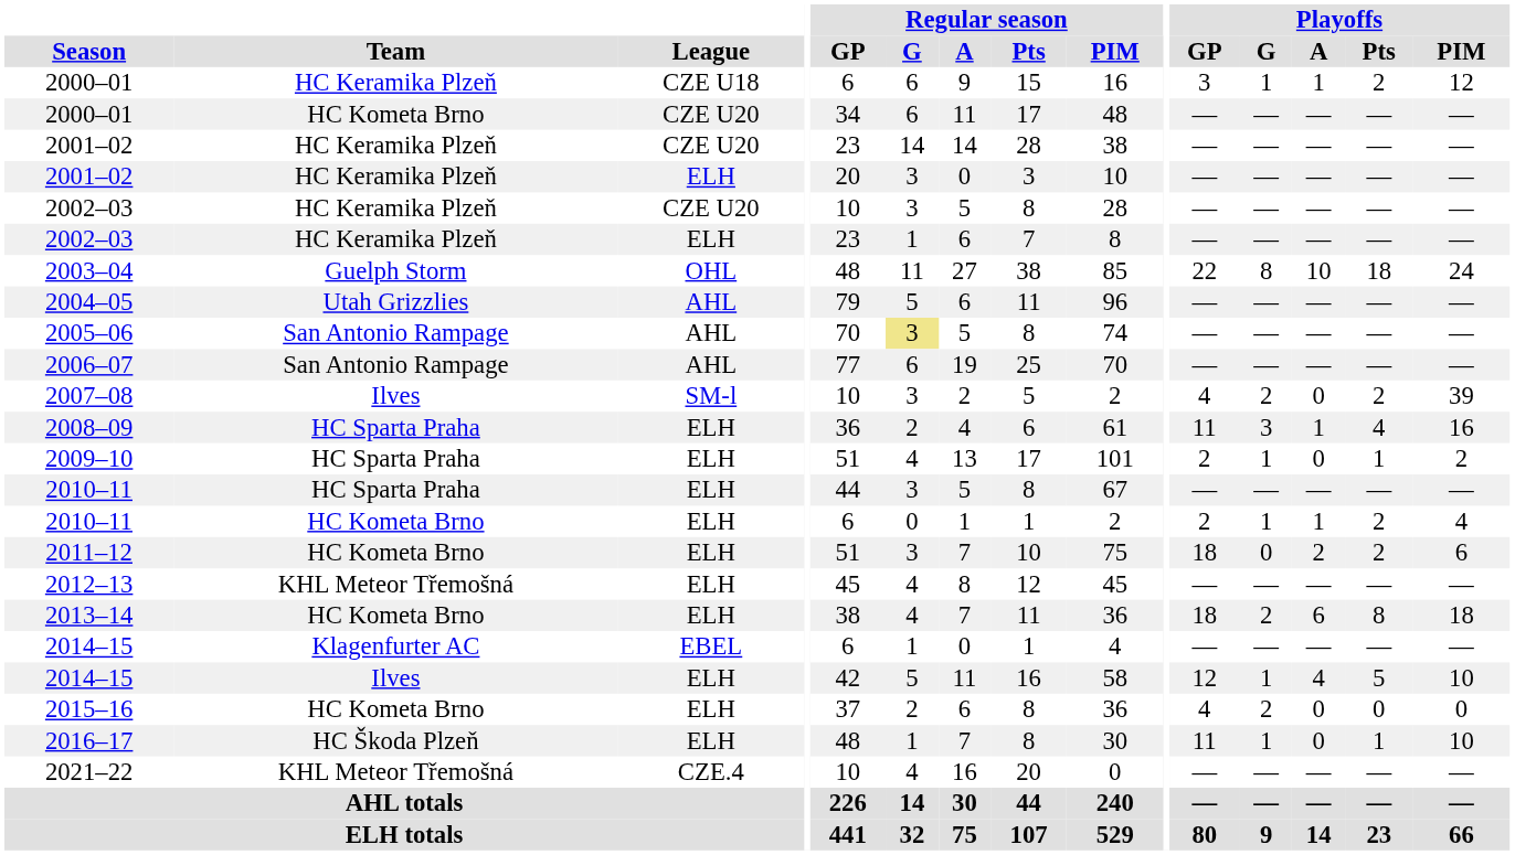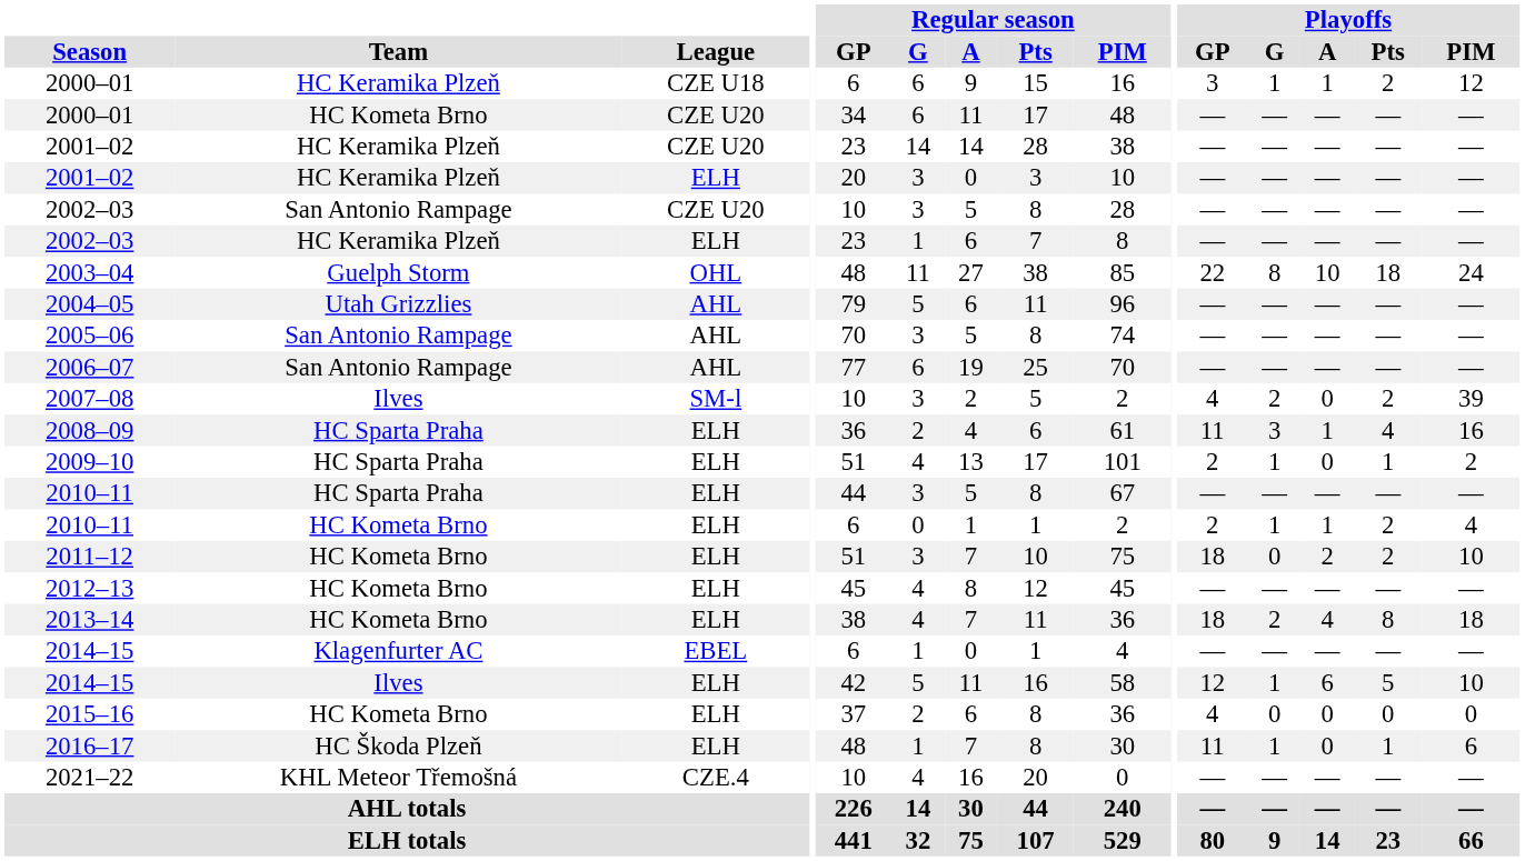 <table border="0" cellpadding="1" cellspacing="0" style="text-align:center; width:60em">
 <tr bgcolor="#e0e0e0">
 <th colspan="3" bgcolor="#ffffff"></th>
 <th rowspan="99" bgcolor="#ffffff"></th>
 <th colspan="5"><a href='#'>Regular season</a></th>
 <th rowspan="99" bgcolor="#ffffff"></th>
 <th colspan="5"><a href='#'>Playoffs</a></th>
 </tr>
 <tr bgcolor="#e0e0e0">
 <th><a href='#'>Season</a></th>
 <th>Team</th>
 <th>League</th>
 <th>GP</th>
 <th><a href='#'>G</a></th>
 <th><a href='#'>A</a></th>
 <th><a href='#'>Pts</a></th>
 <th><a href='#'>PIM</a></th>
 <th>GP</th>
 <th>G</th>
 <th>A</th>
 <th>Pts</th>
 <th>PIM</th>
 </tr>
 <tr>
 <td>2000–01</td>
 <td><a href='#'>HC Keramika Plzeň</a></td>
 <td>CZE U18</td>
 <td>6</td>
 <td>6</td>
 <td>9</td>
 <td>15</td>
 <td>16</td>
 <td>3</td>
 <td>1</td>
 <td>1</td>
 <td>2</td>
 <td>12</td>
 </tr>
 <tr bgcolor="#f0f0f0">
 <td>2000–01</td>
 <td>HC Kometa Brno</td>
 <td>CZE U20</td>
 <td>34</td>
 <td>6</td>
 <td>11</td>
 <td>17</td>
 <td>48</td>
 <td>—</td>
 <td>—</td>
 <td>—</td>
 <td>—</td>
 <td>—</td>
 </tr>
 <tr>
 <td>2001–02</td>
 <td>HC Keramika Plzeň</td>
 <td>CZE U20</td>
 <td>23</td>
 <td>14</td>
 <td>14</td>
 <td>28</td>
 <td>38</td>
 <td>—</td>
 <td>—</td>
 <td>—</td>
 <td>—</td>
 <td>—</td>
 </tr>
 <tr bgcolor="#f0f0f0">
 <td><a href='#'>2001–02</a></td>
 <td>HC Keramika Plzeň</td>
 <td><a href='#'>ELH</a></td>
 <td>20</td>
 <td>3</td>
 <td>0</td>
 <td>3</td>
 <td>10</td>
 <td>—</td>
 <td>—</td>
 <td>—</td>
 <td>—</td>
 <td>—</td>
 </tr>
 <tr>
 <td>2002–03</td>
-<td>HC Keramika Plzeň</td>
+<td>San Antonio Rampage</td>
 <td>CZE U20</td>
 <td>10</td>
 <td>3</td>
 <td>5</td>
 <td>8</td>
 <td>28</td>
 <td>—</td>
 <td>—</td>
 <td>—</td>
 <td>—</td>
 <td>—</td>
 </tr>
 <tr bgcolor="#f0f0f0">
 <td><a href='#'>2002–03</a></td>
 <td>HC Keramika Plzeň</td>
 <td>ELH</td>
 <td>23</td>
 <td>1</td>
 <td>6</td>
 <td>7</td>
 <td>8</td>
 <td>—</td>
 <td>—</td>
 <td>—</td>
 <td>—</td>
 <td>—</td>
 </tr>
 <tr>
 <td><a href='#'>2003–04</a></td>
 <td><a href='#'>Guelph Storm</a></td>
 <td><a href='#'>OHL</a></td>
 <td>48</td>
 <td>11</td>
 <td>27</td>
 <td>38</td>
 <td>85</td>
 <td>22</td>
 <td>8</td>
 <td>10</td>
 <td>18</td>
 <td>24</td>
 </tr>
 <tr bgcolor="#f0f0f0">
 <td><a href='#'>2004–05</a></td>
 <td><a href='#'>Utah Grizzlies</a></td>
 <td><a href='#'>AHL</a></td>
 <td>79</td>
 <td>5</td>
 <td>6</td>
 <td>11</td>
 <td>96</td>
 <td>—</td>
 <td>—</td>
 <td>—</td>
 <td>—</td>
 <td>—</td>
 </tr>
 <tr>
 <td><a href='#'>2005–06</a></td>
 <td><a href='#'>San Antonio Rampage</a></td>
 <td>AHL</td>
 <td>70</td>
-<td style="background: khaki;">3</td>
+<td>3</td>
 <td>5</td>
 <td>8</td>
 <td>74</td>
 <td>—</td>
 <td>—</td>
 <td>—</td>
 <td>—</td>
 <td>—</td>
 </tr>
 <tr bgcolor="#f0f0f0">
 <td><a href='#'>2006–07</a></td>
 <td>San Antonio Rampage</td>
 <td>AHL</td>
 <td>77</td>
 <td>6</td>
 <td>19</td>
 <td>25</td>
 <td>70</td>
 <td>—</td>
 <td>—</td>
 <td>—</td>
 <td>—</td>
 <td>—</td>
 </tr>
 <tr>
 <td><a href='#'>2007–08</a></td>
 <td><a href='#'>Ilves</a></td>
 <td><a href='#'>SM-l</a></td>
 <td>10</td>
 <td>3</td>
 <td>2</td>
 <td>5</td>
 <td>2</td>
 <td>4</td>
 <td>2</td>
 <td>0</td>
 <td>2</td>
 <td>39</td>
 </tr>
 <tr bgcolor="#f0f0f0">
 <td><a href='#'>2008–09</a></td>
 <td><a href='#'>HC Sparta Praha</a></td>
 <td>ELH</td>
 <td>36</td>
 <td>2</td>
 <td>4</td>
 <td>6</td>
 <td>61</td>
 <td>11</td>
 <td>3</td>
 <td>1</td>
 <td>4</td>
 <td>16</td>
 </tr>
 <tr>
 <td><a href='#'>2009–10</a></td>
 <td>HC Sparta Praha</td>
 <td>ELH</td>
 <td>51</td>
 <td>4</td>
 <td>13</td>
 <td>17</td>
 <td>101</td>
 <td>2</td>
 <td>1</td>
 <td>0</td>
 <td>1</td>
 <td>2</td>
 </tr>
 <tr bgcolor="#f0f0f0">
 <td><a href='#'>2010–11</a></td>
 <td>HC Sparta Praha</td>
 <td>ELH</td>
 <td>44</td>
 <td>3</td>
 <td>5</td>
 <td>8</td>
 <td>67</td>
 <td>—</td>
 <td>—</td>
 <td>—</td>
 <td>—</td>
 <td>—</td>
 </tr>
 <tr>
 <td><a href='#'>2010–11</a></td>
 <td><a href='#'>HC Kometa Brno</a></td>
 <td>ELH</td>
 <td>6</td>
 <td>0</td>
 <td>1</td>
 <td>1</td>
 <td>2</td>
 <td>2</td>
 <td>1</td>
 <td>1</td>
 <td>2</td>
 <td>4</td>
 </tr>
 <tr bgcolor="#f0f0f0">
 <td><a href='#'>2011–12</a></td>
 <td>HC Kometa Brno</td>
 <td>ELH</td>
 <td>51</td>
 <td>3</td>
 <td>7</td>
 <td>10</td>
 <td>75</td>
 <td>18</td>
 <td>0</td>
 <td>2</td>
 <td>2</td>
-<td>6</td>
+<td>10</td>
 </tr>
 <tr>
 <td><a href='#'>2012–13</a></td>
-<td>KHL Meteor Třemošná</td>
+<td>HC Kometa Brno</td>
 <td>ELH</td>
 <td>45</td>
 <td>4</td>
 <td>8</td>
 <td>12</td>
 <td>45</td>
 <td>—</td>
 <td>—</td>
 <td>—</td>
 <td>—</td>
 <td>—</td>
 </tr>
 <tr bgcolor="#f0f0f0">
 <td><a href='#'>2013–14</a></td>
 <td>HC Kometa Brno</td>
 <td>ELH</td>
 <td>38</td>
 <td>4</td>
 <td>7</td>
 <td>11</td>
 <td>36</td>
 <td>18</td>
 <td>2</td>
-<td>6</td>
+<td>4</td>
 <td>8</td>
 <td>18</td>
 </tr>
 <tr>
 <td><a href='#'>2014–15</a></td>
 <td><a href='#'>Klagenfurter AC</a></td>
 <td><a href='#'>EBEL</a></td>
 <td>6</td>
 <td>1</td>
 <td>0</td>
 <td>1</td>
 <td>4</td>
 <td>—</td>
 <td>—</td>
 <td>—</td>
 <td>—</td>
 <td>—</td>
 </tr>
 <tr bgcolor="#f0f0f0">
 <td><a href='#'>2014–15</a></td>
 <td><a href='#'>Ilves</a></td>
 <td>ELH</td>
 <td>42</td>
 <td>5</td>
 <td>11</td>
 <td>16</td>
 <td>58</td>
 <td>12</td>
 <td>1</td>
-<td>4</td>
+<td>6</td>
 <td>5</td>
 <td>10</td>
 </tr>
 <tr>
 <td><a href='#'>2015–16</a></td>
 <td>HC Kometa Brno</td>
 <td>ELH</td>
 <td>37</td>
 <td>2</td>
 <td>6</td>
 <td>8</td>
 <td>36</td>
 <td>4</td>
-<td>2</td>
+<td>0</td>
 <td>0</td>
 <td>0</td>
 <td>0</td>
 </tr>
 <tr bgcolor="#f0f0f0">
 <td><a href='#'>2016–17</a></td>
 <td>HC Škoda Plzeň</td>
 <td>ELH</td>
 <td>48</td>
 <td>1</td>
 <td>7</td>
 <td>8</td>
 <td>30</td>
 <td>11</td>
 <td>1</td>
 <td>0</td>
 <td>1</td>
-<td>10</td>
+<td>6</td>
 </tr>
 <tr>
 <td>2021–22</td>
 <td>KHL Meteor Třemošná</td>
 <td>CZE.4</td>
 <td>10</td>
 <td>4</td>
 <td>16</td>
 <td>20</td>
 <td>0</td>
 <td>—</td>
 <td>—</td>
 <td>—</td>
 <td>—</td>
 <td>—</td>
 </tr>
 <tr bgcolor="#e0e0e0">
 <th colspan="3">AHL totals</th>
 <th>226</th>
 <th>14</th>
 <th>30</th>
 <th>44</th>
 <th>240</th>
 <th>—</th>
 <th>—</th>
 <th>—</th>
 <th>—</th>
 <th>—</th>
 </tr>
 <tr bgcolor="#e0e0e0">
 <th colspan="3">ELH totals</th>
 <th>441</th>
 <th>32</th>
 <th>75</th>
 <th>107</th>
 <th>529</th>
 <th>80</th>
 <th>9</th>
 <th>14</th>
 <th>23</th>
 <th>66</th>
 </tr>
 </table>
